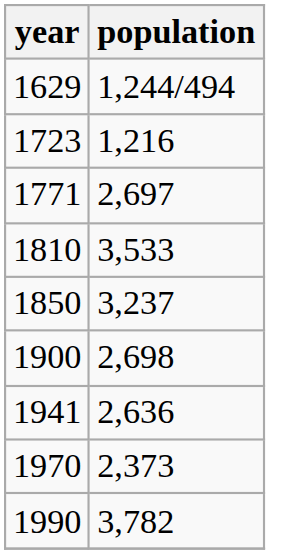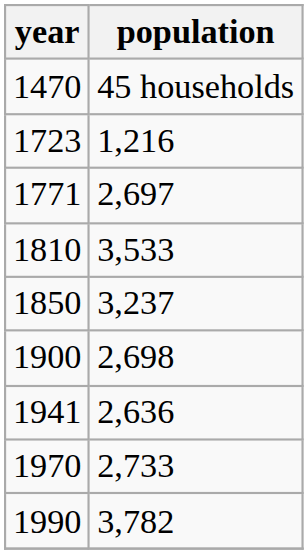 <table class="wikitable">
 <tr>
 <th>year</th>
 <th>population</th>
 </tr>
 <tr>
-<td>1629</td>
-<td>1,244/494</td>
+<td>1470</td>
+<td>45 households</td>
 </tr>
 <tr>
 <td>1723</td>
 <td>1,216</td>
 </tr>
 <tr>
 <td>1771</td>
 <td>2,697</td>
 </tr>
 <tr>
 <td>1810</td>
 <td>3,533</td>
 </tr>
 <tr>
 <td>1850</td>
 <td>3,237</td>
 </tr>
 <tr>
 <td>1900</td>
 <td>2,698</td>
 </tr>
 <tr>
 <td>1941</td>
 <td>2,636</td>
 </tr>
 <tr>
 <td>1970</td>
-<td>2,373</td>
+<td>2,733</td>
 </tr>
 <tr>
 <td>1990</td>
 <td>3,782</td>
 </tr>
 <tr>
 </tr>
 </table>
